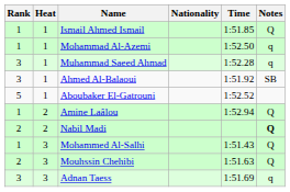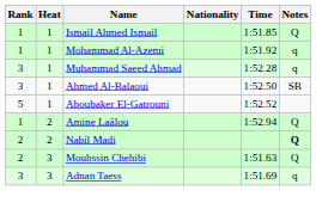 <table class="wikitable sortable" style="text-align:center;font-size:95%">
 <tr>
 <th>Rank</th>
 <th>Heat</th>
 <th>Name</th>
 <th>Nationality</th>
 <th>Time</th>
 <th>Notes</th>
 </tr>
 <tr bgcolor=ccffcc>
 <td>1</td>
 <td>1</td>
 <td align=left><a href='#'>Ismail Ahmed Ismail</a></td>
 <td align=left></td>
 <td>1:51.85</td>
 <td>Q</td>
 </tr>
 <tr bgcolor=ccffcc>
 <td>1</td>
 <td>1</td>
 <td align=left><a href='#'>Mohammad Al-Azemi</a></td>
 <td align=left></td>
-<td>1:52.50</td>
+<td>1:51.92</td>
 <td>q</td>
 </tr>
 <tr bgcolor=ddffdd>
 <td>3</td>
 <td>1</td>
 <td align=left><a href='#'>Muhammad Saeed Ahmad</a></td>
 <td align=left></td>
 <td>1:52.28</td>
 <td>q</td>
 </tr>
 <tr>
 <td>3</td>
 <td>1</td>
 <td align=left><a href='#'>Ahmed Al-Balaoui</a></td>
 <td align=left></td>
-<td>1:51.92</td>
+<td>1:52.50</td>
 <td>SB</td>
 </tr>
 <tr>
 <td>5</td>
 <td>1</td>
 <td align=left><a href='#'>Aboubaker El-Gatrouni</a></td>
 <td align=left></td>
 <td>1:52.52</td>
 <td></td>
 </tr>
 <tr bgcolor=ccffcc>
 <td>1</td>
 <td>2</td>
 <td align=left><a href='#'>Amine Laâlou</a></td>
 <td align=left></td>
 <td>1:52.94</td>
 <td>Q</td>
 </tr>
 <tr bgcolor=ccffcc>
 <td>2</td>
 <td>2</td>
 <td align=left><a href='#'>Nabil Madi</a></td>
 <td align=left></td>
 <td></td>
 <td><strong>Q</strong></td>
 </tr>
 <tr bgcolor=ccffcc>
-<td>1</td>
-<td>3</td>
-<td align=left><a href='#'>Mohammed Al-Salhi</a></td>
-<td align=left></td>
-<td>1:51.43</td>
-<td>Q</td>
-</tr>
-<tr bgcolor=ccffcc>
 <td>2</td>
 <td>3</td>
 <td align=left><a href='#'>Mouhssin Chehibi</a></td>
 <td align=left></td>
 <td>1:51.63</td>
 <td>Q</td>
 </tr>
 <tr bgcolor=ddffdd>
 <td>3</td>
 <td>3</td>
 <td align=left><a href='#'>Adnan Taess</a></td>
 <td align=left></td>
 <td>1:51.69</td>
 <td>q</td>
 </tr>
 </table>
